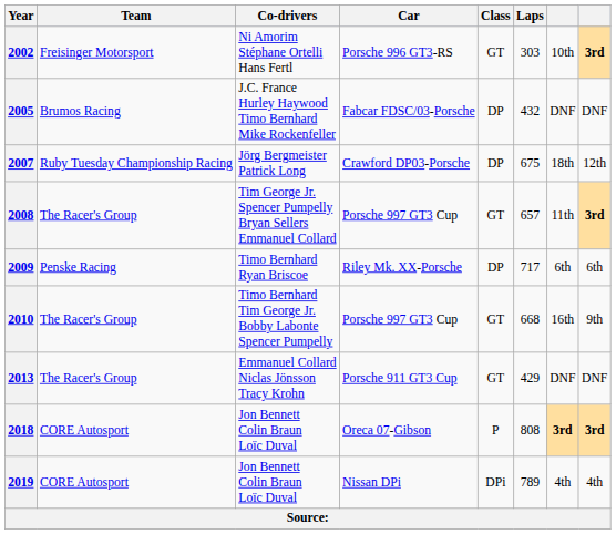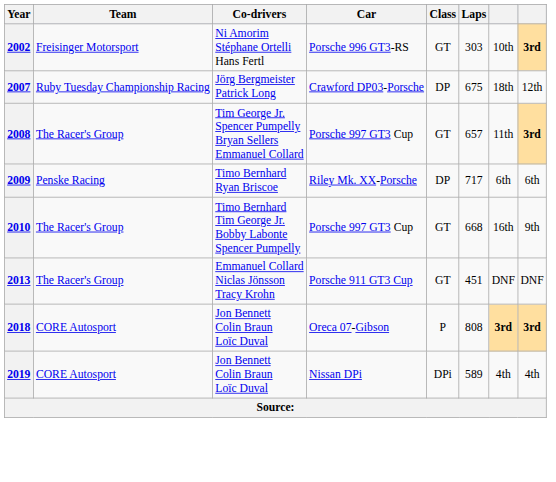 <table class="wikitable" style="text-align:center; font-size:90%;">
 <tr style="background:#ABBBDD;">
 <th>Year</th>
 <th>Team</th>
 <th>Co-drivers</th>
 <th>Car</th>
 <th>Class</th>
 <th>Laps</th>
 <th></th>
 <th></th>
 </tr>
 <tr>
 <th><a href='#'>2002</a></th>
 <td align="left"> <a href='#'>Freisinger Motorsport</a></td>
 <td align="left"> <a href='#'>Ni Amorim</a><br> <a href='#'>Stéphane Ortelli</a><br> Hans Fertl</td>
 <td align="left"><a href='#'>Porsche 996 GT3</a>-RS</td>
 <td>GT</td>
 <td>303</td>
 <td>10th</td>
 <td style="background:#FFDF9F;"><strong>3rd</strong></td>
-</tr>
-<tr>
-<th><a href='#'>2005</a></th>
-<td align="left"> <a href='#'>Brumos Racing</a></td>
-<td align="left"> J.C. France<br> <a href='#'>Hurley Haywood</a><br> <a href='#'>Timo Bernhard</a><br> <a href='#'>Mike Rockenfeller</a></td>
-<td align="left"><a href='#'>Fabcar FDSC/03</a>-<a href='#'>Porsche</a></td>
-<td>DP</td>
-<td>432</td>
-<td>DNF</td>
-<td>DNF</td>
 </tr>
 <tr>
 <th><a href='#'>2007</a></th>
 <td align="left"> <a href='#'>Ruby Tuesday Championship Racing</a></td>
 <td align="left"> <a href='#'>Jörg Bergmeister</a><br> <a href='#'>Patrick Long</a></td>
 <td align="left"><a href='#'>Crawford DP03</a>-<a href='#'>Porsche</a></td>
 <td>DP</td>
 <td>675</td>
 <td>18th</td>
 <td>12th</td>
 </tr>
 <tr>
 <th><a href='#'>2008</a></th>
 <td align="left"> <a href='#'>The Racer's Group</a></td>
 <td align="left"> <a href='#'>Tim George Jr.</a><br> <a href='#'>Spencer Pumpelly</a><br> <a href='#'>Bryan Sellers</a><br> <a href='#'>Emmanuel Collard</a></td>
 <td align="left"><a href='#'>Porsche 997 GT3</a> Cup</td>
 <td>GT</td>
 <td>657</td>
 <td>11th</td>
 <td style="background:#FFDF9F;"><strong>3rd</strong></td>
 </tr>
 <tr>
 <th><a href='#'>2009</a></th>
 <td align="left"> <a href='#'>Penske Racing</a></td>
 <td align="left"> <a href='#'>Timo Bernhard</a><br> <a href='#'>Ryan Briscoe</a></td>
 <td align="left"><a href='#'>Riley Mk. XX</a>-<a href='#'>Porsche</a></td>
 <td>DP</td>
 <td>717</td>
 <td>6th</td>
 <td>6th</td>
 </tr>
 <tr>
 <th><a href='#'>2010</a></th>
 <td align="left"> <a href='#'>The Racer's Group</a></td>
 <td align="left"> <a href='#'>Timo Bernhard</a><br> <a href='#'>Tim George Jr.</a><br> <a href='#'>Bobby Labonte</a><br> <a href='#'>Spencer Pumpelly</a></td>
 <td align="left"><a href='#'>Porsche 997 GT3</a> Cup</td>
 <td>GT</td>
 <td>668</td>
 <td>16th</td>
 <td>9th</td>
 </tr>
 <tr>
 <th><a href='#'>2013</a></th>
 <td align="left"> <a href='#'>The Racer's Group</a></td>
 <td align="left"> <a href='#'>Emmanuel Collard</a><br> <a href='#'>Niclas Jönsson</a><br> <a href='#'>Tracy Krohn</a></td>
 <td align="left"><a href='#'>Porsche 911 GT3 Cup</a></td>
 <td>GT</td>
-<td>429</td>
+<td>451</td>
 <td>DNF</td>
 <td>DNF</td>
 </tr>
 <tr>
 <th><a href='#'>2018</a></th>
 <td align="left"> <a href='#'>CORE Autosport</a></td>
 <td align="left"> <a href='#'>Jon Bennett</a><br> <a href='#'>Colin Braun</a><br> <a href='#'>Loïc Duval</a></td>
 <td align="left"><a href='#'>Oreca 07</a>-<a href='#'>Gibson</a></td>
 <td>P</td>
 <td>808</td>
 <td style="background:#FFDF9F;"><strong>3rd</strong></td>
 <td style="background:#FFDF9F;"><strong>3rd</strong></td>
 </tr>
 <tr>
 <th><a href='#'>2019</a></th>
 <td align="left"> <a href='#'>CORE Autosport</a></td>
 <td align="left"> <a href='#'>Jon Bennett</a><br> <a href='#'>Colin Braun</a><br> <a href='#'>Loïc Duval</a></td>
 <td align="left"><a href='#'>Nissan DPi</a></td>
 <td>DPi</td>
-<td>789</td>
+<td>589</td>
 <td>4th</td>
 <td>4th</td>
 </tr>
 <tr>
 <th colspan="8">Source:</th>
 </tr>
 </table>
